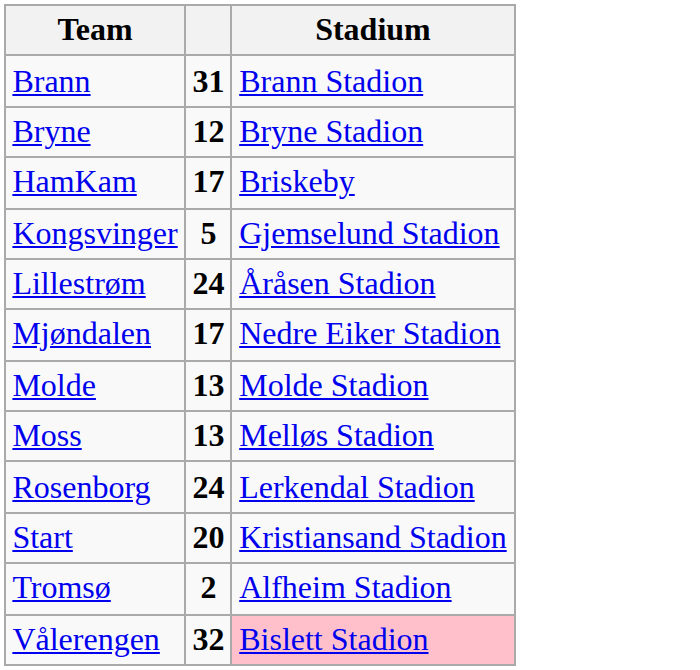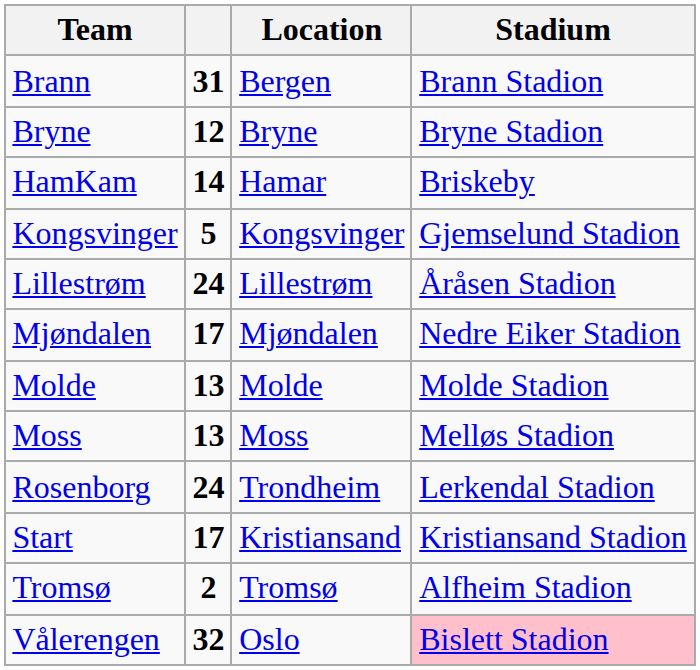 <table class="wikitable sortable" border="1">
 <tr>
 <th>Team</th>
 <th></th>
+<th>Location</th>
 <th>Stadium</th>
 </tr>
 <tr>
 <td><a href='#'>Brann</a></td>
 <td align="center"><strong>31</strong></td>
+<td><a href='#'>Bergen</a></td>
 <td><a href='#'>Brann Stadion</a></td>
 </tr>
 <tr>
 <td><a href='#'>Bryne</a></td>
 <td align="center"><strong>12</strong></td>
+<td><a href='#'>Bryne</a></td>
 <td><a href='#'>Bryne Stadion</a></td>
 </tr>
 <tr>
 <td><a href='#'>HamKam</a></td>
-<td align="center"><strong>17</strong></td>
+<td align="center"><strong>14</strong></td>
+<td><a href='#'>Hamar</a></td>
 <td><a href='#'>Briskeby</a></td>
 </tr>
 <tr>
 <td><a href='#'>Kongsvinger</a></td>
 <td align="center"><strong>5</strong></td>
+<td><a href='#'>Kongsvinger</a></td>
 <td><a href='#'>Gjemselund Stadion</a></td>
 </tr>
 <tr>
 <td><a href='#'>Lillestrøm</a></td>
 <td align="center"><strong>24</strong></td>
+<td><a href='#'>Lillestrøm</a></td>
 <td><a href='#'>Åråsen Stadion</a></td>
 </tr>
 <tr>
 <td><a href='#'>Mjøndalen</a></td>
 <td align="center"><strong>17</strong></td>
+<td><a href='#'>Mjøndalen</a></td>
 <td><a href='#'>Nedre Eiker Stadion</a></td>
 </tr>
 <tr>
 <td><a href='#'>Molde</a></td>
 <td align="center"><strong>13</strong></td>
+<td><a href='#'>Molde</a></td>
 <td><a href='#'>Molde Stadion</a></td>
 </tr>
 <tr>
 <td><a href='#'>Moss</a></td>
 <td align="center"><strong>13</strong></td>
+<td><a href='#'>Moss</a></td>
 <td><a href='#'>Melløs Stadion</a></td>
 </tr>
 <tr>
 <td><a href='#'>Rosenborg</a></td>
 <td align="center"><strong>24</strong></td>
+<td><a href='#'>Trondheim</a></td>
 <td><a href='#'>Lerkendal Stadion</a></td>
 </tr>
 <tr>
 <td><a href='#'>Start</a></td>
-<td align="center"><strong>20</strong></td>
+<td align="center"><strong>17</strong></td>
+<td><a href='#'>Kristiansand</a></td>
 <td><a href='#'>Kristiansand Stadion</a></td>
 </tr>
 <tr>
 <td><a href='#'>Tromsø</a></td>
 <td align="center"><strong>2</strong></td>
+<td><a href='#'>Tromsø</a></td>
 <td><a href='#'>Alfheim Stadion</a></td>
 </tr>
 <tr>
 <td><a href='#'>Vålerengen</a></td>
 <td align="center"><strong>32</strong></td>
+<td><a href='#'>Oslo</a></td>
 <td style="background: pink;"><a href='#'>Bislett Stadion</a></td>
 </tr>
 </table>
